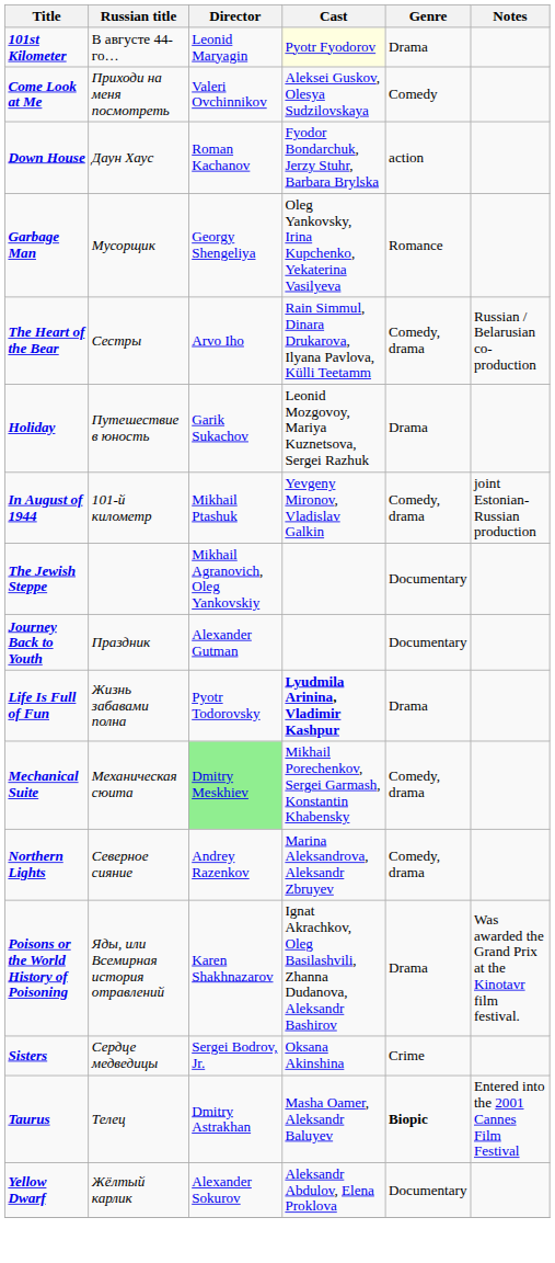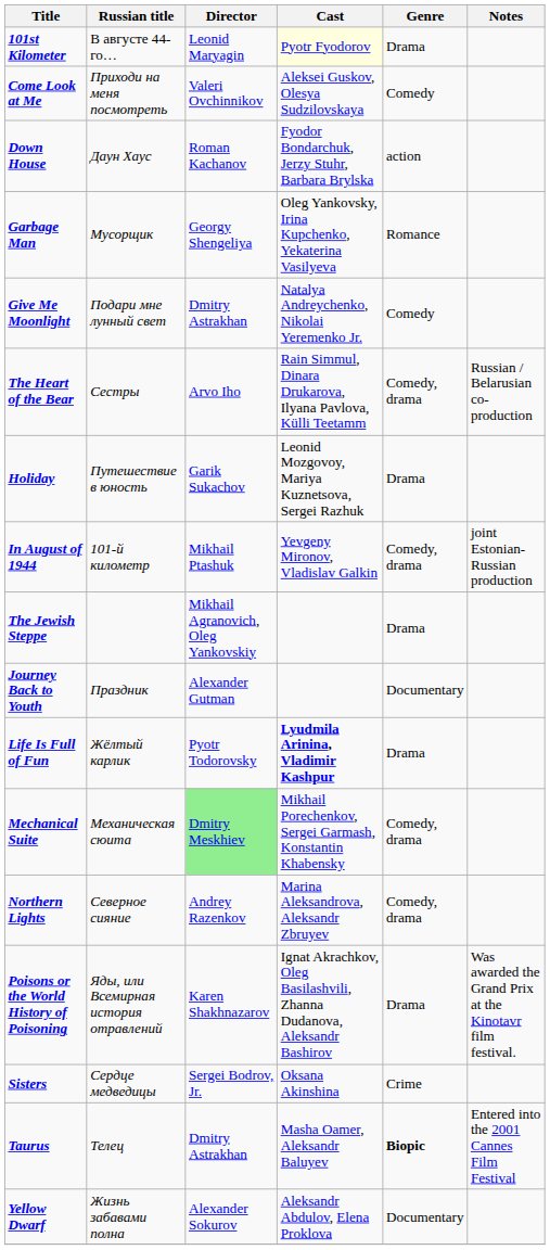 <table class="wikitable sortable">
 <tr>
 <th>Title</th>
 <th>Russian title</th>
 <th>Director</th>
 <th>Cast</th>
 <th>Genre</th>
 <th>Notes</th>
 </tr>
 <tr>
 <td><strong><em><a href='#'>101st Kilometer</a></em></strong></td>
 <td>В августе 44-го…</td>
 <td><a href='#'>Leonid Maryagin</a></td>
 <td style="background: lightyellow;"><a href='#'>Pyotr Fyodorov</a></td>
 <td>Drama</td>
 <td></td>
 </tr>
 <tr>
 <td><strong><em><a href='#'>Come Look at Me</a></em></strong></td>
 <td><em>Приходи на меня посмотреть</em></td>
 <td><a href='#'>Valeri Ovchinnikov</a></td>
 <td><a href='#'>Aleksei Guskov</a>, <a href='#'>Olesya Sudzilovskaya</a></td>
 <td>Comedy</td>
 <td></td>
 </tr>
 <tr>
 <td><strong><em><a href='#'>Down House</a></em></strong></td>
 <td><em>Даун Хаус</em></td>
 <td><a href='#'>Roman Kachanov</a></td>
 <td><a href='#'>Fyodor Bondarchuk</a>, <a href='#'>Jerzy Stuhr</a>, <a href='#'>Barbara Brylska</a></td>
 <td>action</td>
 <td></td>
 </tr>
 <tr>
 <td><strong><em><a href='#'>Garbage Man</a></em></strong></td>
 <td><em>Мусорщик</em></td>
 <td><a href='#'>Georgy Shengeliya</a></td>
 <td>Oleg Yankovsky, <a href='#'>Irina Kupchenko</a>, <a href='#'>Yekaterina Vasilyeva</a></td>
 <td>Romance</td>
 <td></td>
 </tr>
 <tr>
+<td><strong><em><a href='#'>Give Me Moonlight</a></em></strong></td>
+<td><em>Подари мне лунный свет</em></td>
+<td><a href='#'>Dmitry Astrakhan</a></td>
+<td><a href='#'>Natalya Andreychenko</a>, <a href='#'>Nikolai Yeremenko Jr.</a></td>
+<td>Comedy</td>
+<td></td>
+</tr>
+<tr>
 <td><strong><em><a href='#'>The Heart of the Bear</a></em></strong></td>
 <td><em>Сестры</em></td>
 <td><a href='#'>Arvo Iho</a></td>
 <td><a href='#'>Rain Simmul</a>, <a href='#'>Dinara Drukarova</a>, Ilyana Pavlova, <a href='#'>Külli Teetamm</a></td>
 <td>Comedy, drama</td>
 <td>Russian / Belarusian co-production</td>
 </tr>
 <tr>
 <td><strong><em><a href='#'>Holiday</a></em></strong></td>
 <td><em>Путешествие в юность</em></td>
 <td><a href='#'>Garik Sukachov</a></td>
 <td>Leonid Mozgovoy, Mariya Kuznetsova, Sergei Razhuk</td>
 <td>Drama</td>
 <td></td>
 </tr>
 <tr>
 <td><strong><em><a href='#'>In August of 1944</a></em></strong></td>
 <td><em>101-й километр</em></td>
 <td><a href='#'>Mikhail Ptashuk</a></td>
 <td><a href='#'>Yevgeny Mironov</a>, <a href='#'>Vladislav Galkin</a></td>
 <td>Comedy, drama</td>
 <td>joint Estonian-Russian production</td>
 </tr>
 <tr>
 <td><strong><em><a href='#'>The Jewish Steppe</a></em></strong></td>
 <td></td>
 <td><a href='#'>Mikhail Agranovich</a>, <a href='#'>Oleg Yankovskiy</a></td>
 <td></td>
-<td>Documentary</td>
+<td>Drama</td>
 <td></td>
 </tr>
 <tr>
 <td><strong><em><a href='#'>Journey Back to Youth</a></em></strong></td>
 <td><em>Праздник</em></td>
 <td><a href='#'>Alexander Gutman</a></td>
 <td></td>
 <td>Documentary</td>
 <td></td>
 </tr>
 <tr>
 <td><strong><em><a href='#'>Life Is Full of Fun</a></em></strong></td>
-<td><em>Жизнь забавами полна</em></td>
+<td><em>Жёлтый карлик</em></td>
 <td><a href='#'>Pyotr Todorovsky</a></td>
 <td><strong><a href='#'>Lyudmila Arinina</a>, <a href='#'>Vladimir Kashpur</a></strong></td>
 <td>Drama</td>
 <td></td>
 </tr>
 <tr>
 <td><strong><em><a href='#'>Mechanical Suite</a></em></strong></td>
 <td><em>Механическая сюита</em></td>
 <td style="background: lightgreen;"><a href='#'>Dmitry Meskhiev</a></td>
 <td><a href='#'>Mikhail Porechenkov</a>, <a href='#'>Sergei Garmash</a>, <a href='#'>Konstantin Khabensky</a></td>
 <td>Comedy, drama</td>
 <td></td>
 </tr>
 <tr>
 <td><strong><em><a href='#'>Northern Lights</a></em></strong></td>
 <td><em>Северное сияние</em></td>
 <td><a href='#'>Andrey Razenkov</a></td>
 <td><a href='#'>Marina Aleksandrova</a>, <a href='#'>Aleksandr Zbruyev</a></td>
 <td>Comedy, drama</td>
 <td></td>
 </tr>
 <tr>
 <td><strong><em><a href='#'>Poisons or the World History of Poisoning</a></em></strong></td>
 <td><em>Яды, или Всемирная история отравлений</em></td>
 <td><a href='#'>Karen Shakhnazarov</a></td>
 <td>Ignat Akrachkov, <a href='#'>Oleg Basilashvili</a>, Zhanna Dudanova, <a href='#'>Aleksandr Bashirov</a></td>
 <td>Drama</td>
 <td>Was awarded the Grand Prix at the <a href='#'>Kinotavr</a> film festival.</td>
 </tr>
 <tr>
 <td><strong><em><a href='#'>Sisters</a></em></strong></td>
 <td><em>Сердце медведицы</em></td>
 <td><a href='#'>Sergei Bodrov, Jr.</a></td>
 <td><a href='#'>Oksana Akinshina</a></td>
 <td>Crime</td>
 <td></td>
 </tr>
 <tr>
 <td><strong><em><a href='#'>Taurus</a></em></strong></td>
 <td><em>Телец</em></td>
 <td><a href='#'>Dmitry Astrakhan</a></td>
 <td><a href='#'>Masha Oamer</a>, <a href='#'>Aleksandr Baluyev</a></td>
 <td><strong>Biopic</strong></td>
 <td>Entered into the <a href='#'>2001 Cannes Film Festival</a></td>
 </tr>
 <tr>
 <td><strong><em><a href='#'>Yellow Dwarf</a></em></strong></td>
-<td><em>Жёлтый карлик</em></td>
+<td><em>Жизнь забавами полна</em></td>
 <td><a href='#'>Alexander Sokurov</a></td>
 <td><a href='#'>Aleksandr Abdulov</a>, <a href='#'>Elena Proklova</a></td>
 <td>Documentary</td>
 <td></td>
 </tr>
 <tr>
 </tr>
 </table>
